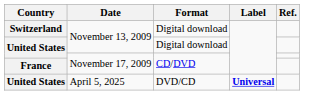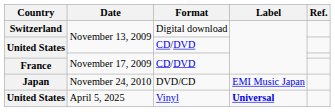 <table class="wikitable plainrowheaders">
 <tr>
 <th scope="col">Country</th>
 <th scope="col">Date</th>
 <th scope="col">Format</th>
 <th scope="col">Label</th>
 <th scope="col">Ref.</th>
 </tr>
 <tr>
 <th scope="row">Switzerland</th>
 <td rowspan="2">November 13, 2009</td>
 <td>Digital download</td>
 <td rowspan="4"></td>
 <td></td>
 </tr>
 <tr>
 <th rowspan="2" scope="row">United States</th>
-<td>Digital download</td>
+<td><a href='#'>CD</a>/<a href='#'>DVD</a></td>
 <td></td>
 </tr>
 <tr>
 <td rowspan="2">November 17, 2009</td>
 <td rowspan="2"><a href='#'>CD</a>/<a href='#'>DVD</a></td>
 <td></td>
 </tr>
 <tr>
 <th scope="row">France</th>
 <td></td>
 </tr>
 <tr>
+<th scope="row">Japan</th>
+<td>November 24, 2010</td>
+<td>DVD/CD</td>
+<td><a href='#'>EMI Music Japan</a></td>
+<td></td>
+</tr>
+<tr>
 <th scope="row">United States</th>
 <td>April 5, 2025</td>
-<td>DVD/CD</td>
+<td><a href='#'>Vinyl</a></td>
 <td><strong><a href='#'>Universal</a></strong></td>
 <td></td>
 </tr>
 </table>
